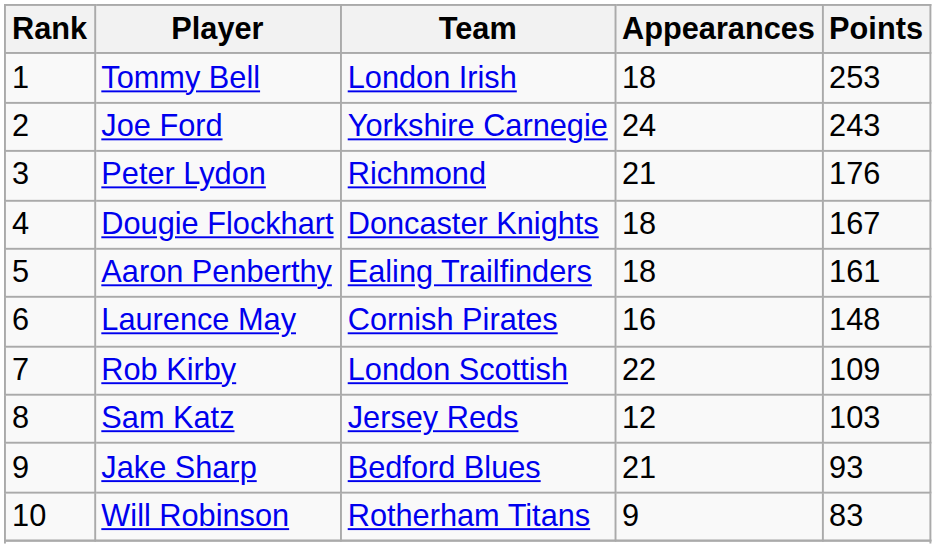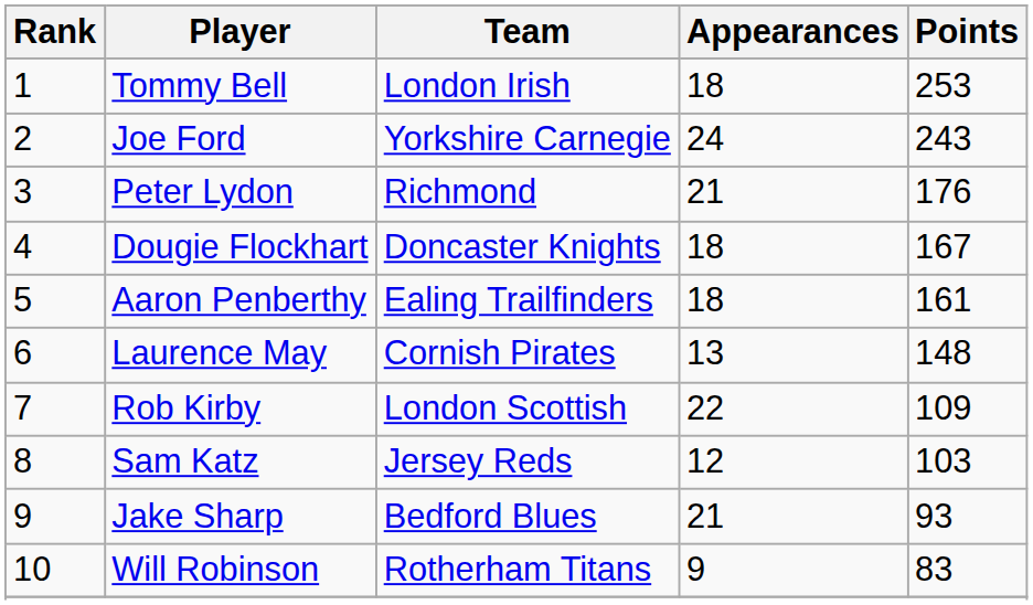 <table class="wikitable">
 <tr>
 <th>Rank</th>
 <th>Player</th>
 <th>Team</th>
 <th>Appearances</th>
 <th>Points</th>
 </tr>
 <tr>
 <td>1</td>
 <td> <a href='#'>Tommy Bell</a></td>
 <td><a href='#'>London Irish</a></td>
 <td>18</td>
 <td>253 </td>
 </tr>
 <tr>
 <td>2</td>
 <td> <a href='#'>Joe Ford</a></td>
 <td><a href='#'>Yorkshire Carnegie</a></td>
 <td>24</td>
 <td>243 </td>
 </tr>
 <tr>
 <td>3</td>
 <td> <a href='#'>Peter Lydon</a></td>
 <td><a href='#'>Richmond</a></td>
 <td>21</td>
 <td>176</td>
 </tr>
 <tr>
 <td>4</td>
 <td> <a href='#'>Dougie Flockhart</a></td>
 <td><a href='#'>Doncaster Knights</a></td>
 <td>18</td>
 <td>167 </td>
 </tr>
 <tr>
 <td>5</td>
 <td> <a href='#'>Aaron Penberthy</a></td>
 <td><a href='#'>Ealing Trailfinders</a></td>
 <td>18</td>
 <td>161 </td>
 </tr>
 <tr>
 <td>6</td>
 <td> <a href='#'>Laurence May</a></td>
 <td><a href='#'>Cornish Pirates</a></td>
-<td>16</td>
+<td>13</td>
 <td>148</td>
 </tr>
 <tr>
 <td>7</td>
 <td> <a href='#'>Rob Kirby</a></td>
 <td><a href='#'>London Scottish</a></td>
 <td>22</td>
 <td>109</td>
 </tr>
 <tr>
 <td>8</td>
 <td> <a href='#'>Sam Katz</a></td>
 <td><a href='#'>Jersey Reds</a></td>
 <td>12</td>
 <td>103</td>
 </tr>
 <tr>
 <td>9</td>
 <td> <a href='#'>Jake Sharp</a></td>
 <td><a href='#'>Bedford Blues</a></td>
 <td>21</td>
 <td>93</td>
 </tr>
 <tr>
 <td>10</td>
 <td> <a href='#'>Will Robinson</a></td>
 <td><a href='#'>Rotherham Titans</a></td>
 <td>9</td>
 <td>83</td>
 </tr>
 <tr>
 </tr>
 <tr>
 </tr>
 </table>
